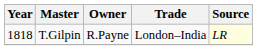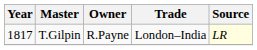 <table class=" wikitable">
 <tr>
 <th>Year</th>
 <th>Master</th>
 <th>Owner</th>
 <th>Trade</th>
 <th>Source</th>
 </tr>
 <tr>
-<td>1818</td>
+<td>1817</td>
 <td>T.Gilpin</td>
 <td>R.Payne</td>
 <td>London–India</td>
 <td style="background: lightyellow;"><em>LR</em></td>
 </tr>
 <tr>
 </tr>
 </table>
